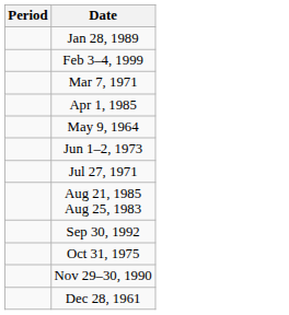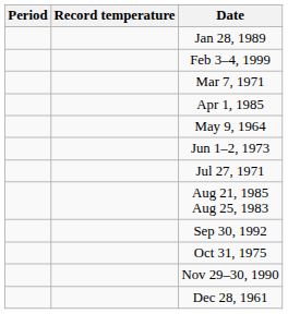 <table class="wikitable mw-collapsible sortable" style="text-align:center;">
 <tr>
 <th>Period</th>
+<th>Record temperature</th>
 <th>Date</th>
 </tr>
 <tr>
+<td></td>
 <td></td>
 <td>Jan 28, 1989</td>
 </tr>
 <tr>
 <td></td>
+<td></td>
 <td>Feb 3–4, 1999</td>
 </tr>
 <tr>
+<td></td>
 <td></td>
 <td>Mar 7, 1971</td>
 </tr>
 <tr>
 <td></td>
+<td></td>
 <td>Apr 1, 1985</td>
 </tr>
 <tr>
+<td></td>
 <td></td>
 <td>May 9, 1964</td>
 </tr>
 <tr>
 <td></td>
+<td></td>
 <td>Jun 1–2, 1973</td>
 </tr>
 <tr>
+<td></td>
 <td></td>
 <td>Jul 27, 1971</td>
 </tr>
 <tr>
 <td></td>
+<td></td>
 <td data-sort-value="Aug 21, 1985">Aug 21, 1985<br>Aug 25, 1983</td>
 </tr>
 <tr>
+<td></td>
 <td></td>
 <td>Sep 30, 1992</td>
 </tr>
 <tr>
 <td></td>
+<td></td>
 <td>Oct 31, 1975</td>
 </tr>
 <tr>
+<td></td>
 <td></td>
 <td>Nov 29–30, 1990</td>
 </tr>
 <tr>
 <td></td>
+<td></td>
 <td>Dec 28, 1961</td>
 </tr>
 </table>
